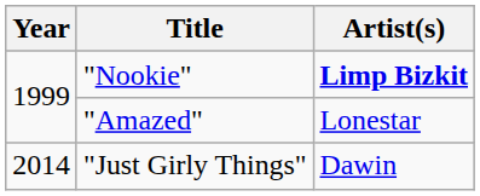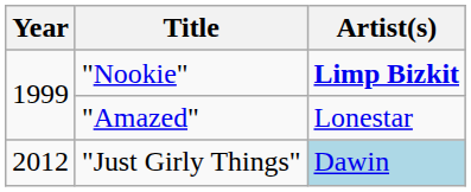 <table class="wikitable sortable">
 <tr>
 <th>Year</th>
 <th>Title</th>
 <th>Artist(s)</th>
 </tr>
 <tr>
 <td rowspan="2">1999</td>
 <td>"<a href='#'>Nookie</a>"</td>
 <td><strong><a href='#'>Limp Bizkit</a></strong></td>
 </tr>
 <tr>
 <td>"<a href='#'>Amazed</a>"</td>
 <td><a href='#'>Lonestar</a></td>
 </tr>
 <tr>
-<td>2014</td>
+<td>2012</td>
 <td>"Just Girly Things"</td>
-<td><a href='#'>Dawin</a></td>
+<td style="background: lightblue;"><a href='#'>Dawin</a></td>
 </tr>
 </table>
